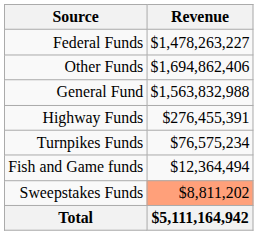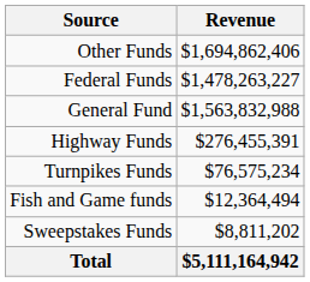 <table class="wikitable" style="text-align:right;">
 <tr>
 <th>Source</th>
 <th>Revenue</th>
 </tr>
 <tr>
+<td>Other Funds</td>
+<td>$1,694,862,406</td>
+</tr>
+<tr>
 <td>Federal Funds</td>
 <td>$1,478,263,227</td>
-</tr>
-<tr>
-<td>Other Funds</td>
-<td>$1,694,862,406</td>
 </tr>
 <tr>
 <td>General Fund</td>
 <td>$1,563,832,988</td>
 </tr>
 <tr>
 <td>Highway Funds</td>
 <td>$276,455,391</td>
 </tr>
 <tr>
 <td>Turnpikes Funds</td>
 <td>$76,575,234</td>
 </tr>
 <tr>
 <td>Fish and Game funds</td>
 <td>$12,364,494</td>
 </tr>
 <tr>
 <td>Sweepstakes Funds</td>
-<td style="background: lightsalmon;">$8,811,202</td>
+<td>$8,811,202</td>
 </tr>
 <tr>
 <th>Total</th>
 <th>$5,111,164,942</th>
 </tr>
 </table>
